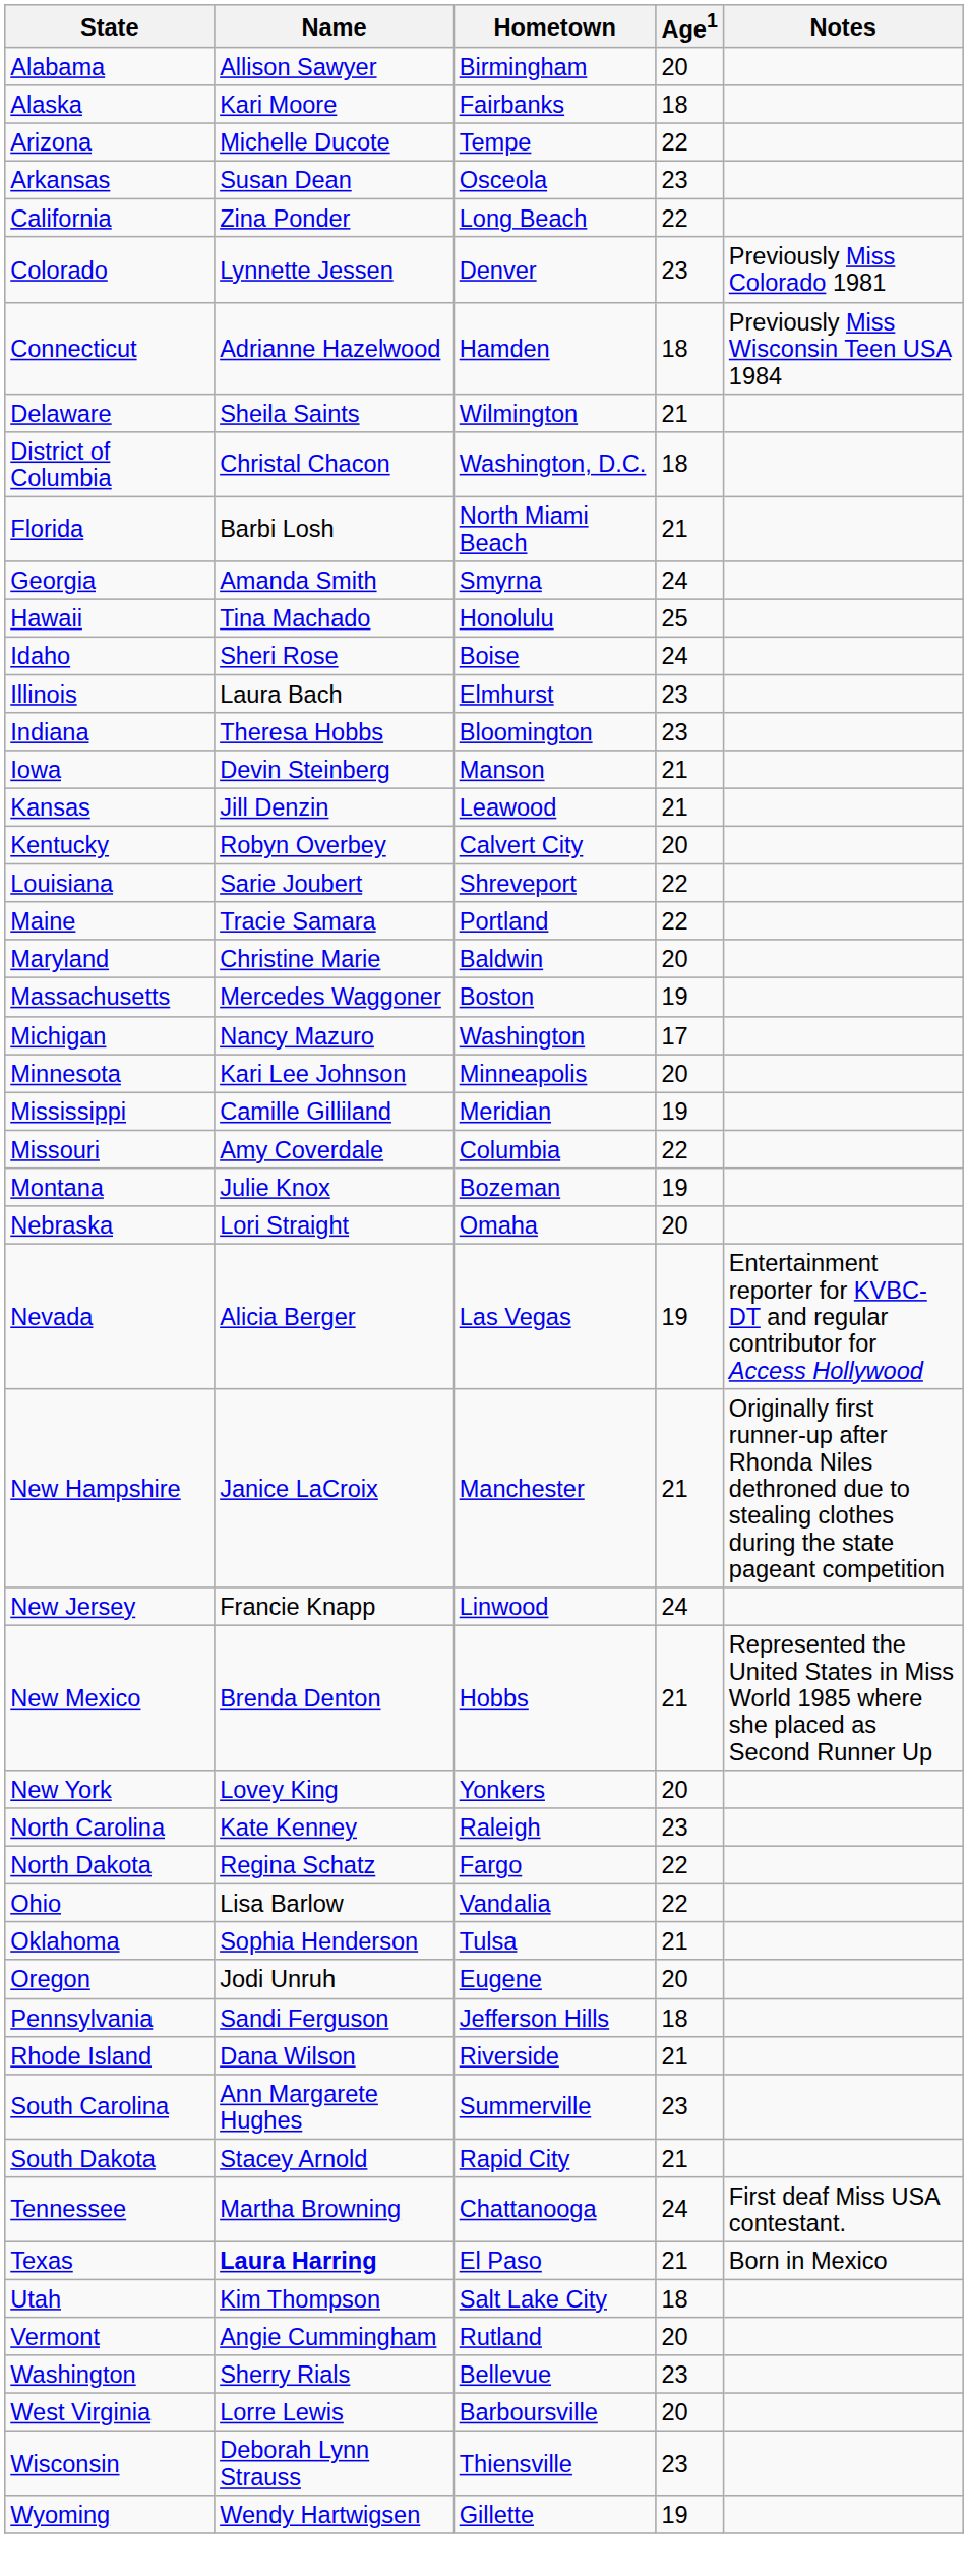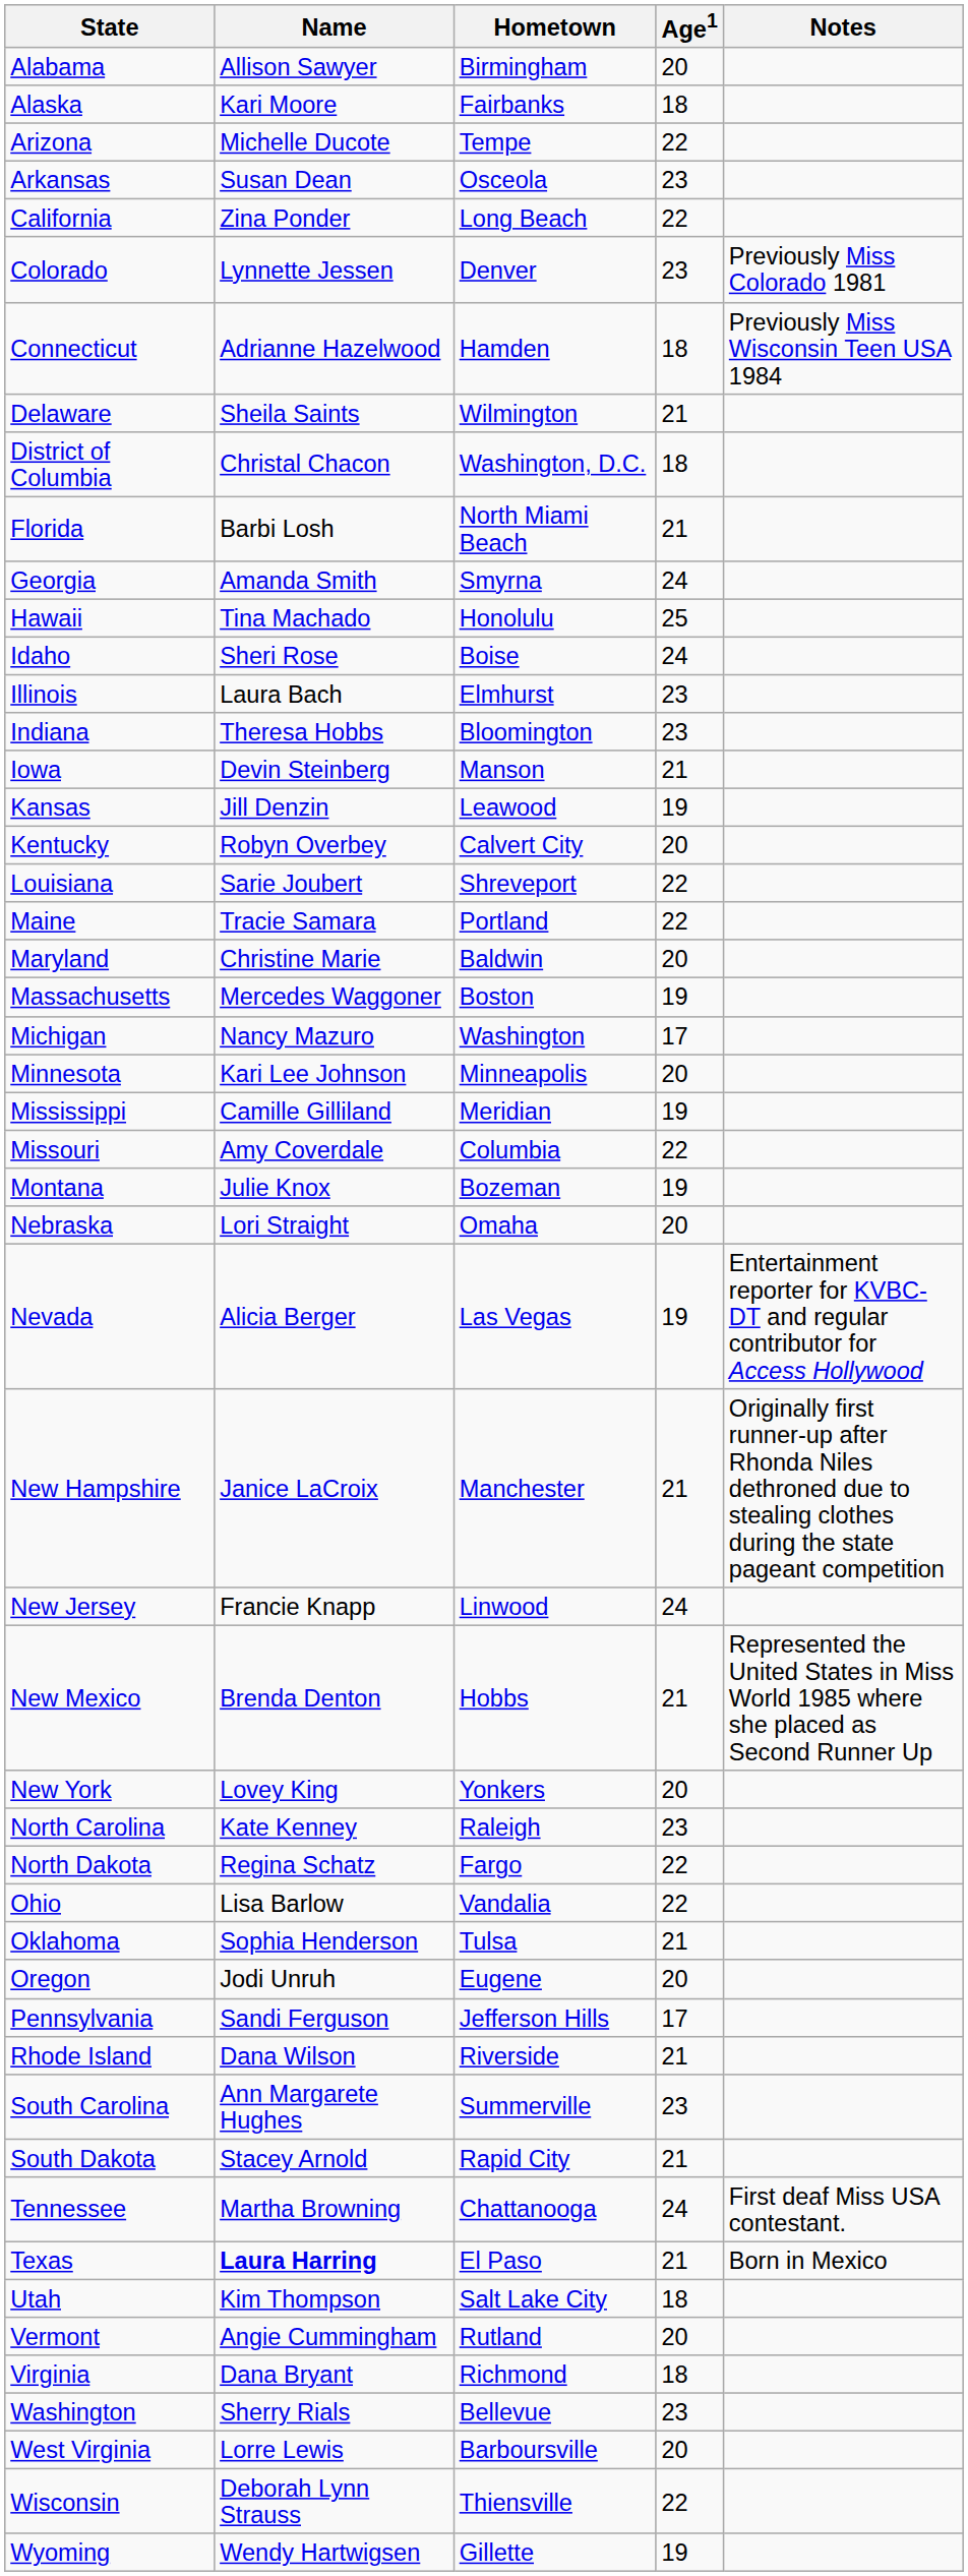 <table class="wikitable sortable" style="font-size:95%">
 <tr>
 <th>State</th>
 <th>Name</th>
 <th>Hometown</th>
 <th>Age<sup>1</sup></th>
 <th width=25%>Notes</th>
 </tr>
 <tr>
 <td> <a href='#'>Alabama</a></td>
 <td><a href='#'>Allison Sawyer</a></td>
 <td><a href='#'>Birmingham</a></td>
 <td>20</td>
 <td></td>
 </tr>
 <tr>
 <td> <a href='#'>Alaska</a></td>
 <td><a href='#'>Kari Moore</a></td>
 <td><a href='#'>Fairbanks</a></td>
 <td>18</td>
 <td></td>
 </tr>
 <tr>
 <td> <a href='#'>Arizona</a></td>
 <td><a href='#'>Michelle Ducote</a></td>
 <td><a href='#'>Tempe</a></td>
 <td>22</td>
 <td></td>
 </tr>
 <tr>
 <td> <a href='#'>Arkansas</a></td>
 <td><a href='#'>Susan Dean</a></td>
 <td><a href='#'>Osceola</a></td>
 <td>23</td>
 <td></td>
 </tr>
 <tr>
 <td> <a href='#'>California</a></td>
 <td><a href='#'>Zina Ponder</a></td>
 <td><a href='#'>Long Beach</a></td>
 <td>22</td>
 <td></td>
 </tr>
 <tr>
 <td> <a href='#'>Colorado</a></td>
 <td><a href='#'>Lynnette Jessen</a></td>
 <td><a href='#'>Denver</a></td>
 <td>23</td>
 <td>Previously <a href='#'>Miss Colorado</a> 1981</td>
 </tr>
 <tr>
 <td> <a href='#'>Connecticut</a></td>
 <td><a href='#'>Adrianne Hazelwood</a></td>
 <td><a href='#'>Hamden</a></td>
 <td>18</td>
 <td>Previously <a href='#'>Miss Wisconsin Teen USA</a> 1984</td>
 </tr>
 <tr>
 <td> <a href='#'>Delaware</a></td>
 <td><a href='#'>Sheila Saints</a></td>
 <td><a href='#'>Wilmington</a></td>
 <td>21</td>
 <td></td>
 </tr>
 <tr>
 <td> <a href='#'>District of Columbia</a></td>
 <td><a href='#'>Christal Chacon</a></td>
 <td><a href='#'>Washington, D.C.</a></td>
 <td>18</td>
 <td></td>
 </tr>
 <tr>
 <td> <a href='#'>Florida</a></td>
 <td>Barbi Losh</td>
 <td><a href='#'>North Miami Beach</a></td>
 <td>21</td>
 <td></td>
 </tr>
 <tr>
 <td> <a href='#'>Georgia</a></td>
 <td><a href='#'>Amanda Smith</a></td>
 <td><a href='#'>Smyrna</a></td>
 <td>24</td>
 <td></td>
 </tr>
 <tr>
 <td> <a href='#'>Hawaii</a></td>
 <td><a href='#'>Tina Machado</a></td>
 <td><a href='#'>Honolulu</a></td>
 <td>25</td>
 <td></td>
 </tr>
 <tr>
 <td> <a href='#'>Idaho</a></td>
 <td><a href='#'>Sheri Rose</a></td>
 <td><a href='#'>Boise</a></td>
 <td>24</td>
 <td></td>
 </tr>
 <tr>
 <td> <a href='#'>Illinois</a></td>
 <td>Laura Bach</td>
 <td><a href='#'>Elmhurst</a></td>
 <td>23</td>
 <td></td>
 </tr>
 <tr>
 <td> <a href='#'>Indiana</a></td>
 <td><a href='#'>Theresa Hobbs</a></td>
 <td><a href='#'>Bloomington</a></td>
 <td>23</td>
 <td></td>
 </tr>
 <tr>
 <td> <a href='#'>Iowa</a></td>
 <td><a href='#'>Devin Steinberg</a></td>
 <td><a href='#'>Manson</a></td>
 <td>21</td>
 <td></td>
 </tr>
 <tr>
 <td> <a href='#'>Kansas</a></td>
 <td><a href='#'>Jill Denzin</a></td>
 <td><a href='#'>Leawood</a></td>
-<td>21</td>
+<td>19</td>
 <td></td>
 </tr>
 <tr>
 <td> <a href='#'>Kentucky</a></td>
 <td><a href='#'>Robyn Overbey</a></td>
 <td><a href='#'>Calvert City</a></td>
 <td>20</td>
 <td></td>
 </tr>
 <tr>
 <td> <a href='#'>Louisiana</a></td>
 <td><a href='#'>Sarie Joubert</a></td>
 <td><a href='#'>Shreveport</a></td>
 <td>22</td>
 <td></td>
 </tr>
 <tr>
 <td> <a href='#'>Maine</a></td>
 <td><a href='#'>Tracie Samara</a></td>
 <td><a href='#'>Portland</a></td>
 <td>22</td>
 <td></td>
 </tr>
 <tr>
 <td> <a href='#'>Maryland</a></td>
 <td><a href='#'>Christine Marie</a></td>
 <td><a href='#'>Baldwin</a></td>
 <td>20</td>
 <td></td>
 </tr>
 <tr>
 <td> <a href='#'>Massachusetts</a></td>
 <td><a href='#'>Mercedes Waggoner</a></td>
 <td><a href='#'>Boston</a></td>
 <td>19</td>
 <td></td>
 </tr>
 <tr>
 <td> <a href='#'>Michigan</a></td>
 <td><a href='#'>Nancy Mazuro</a></td>
 <td><a href='#'>Washington</a></td>
 <td>17</td>
 <td></td>
 </tr>
 <tr>
 <td> <a href='#'>Minnesota</a></td>
 <td><a href='#'>Kari Lee Johnson</a></td>
 <td><a href='#'>Minneapolis</a></td>
 <td>20</td>
 <td></td>
 </tr>
 <tr>
 <td> <a href='#'>Mississippi</a></td>
 <td><a href='#'>Camille Gilliland</a></td>
 <td><a href='#'>Meridian</a></td>
 <td>19</td>
 <td></td>
 </tr>
 <tr>
 <td> <a href='#'>Missouri</a></td>
 <td><a href='#'>Amy Coverdale</a></td>
 <td><a href='#'>Columbia</a></td>
 <td>22</td>
 <td></td>
 </tr>
 <tr>
 <td> <a href='#'>Montana</a></td>
 <td><a href='#'>Julie Knox</a></td>
 <td><a href='#'>Bozeman</a></td>
 <td>19</td>
 <td></td>
 </tr>
 <tr>
 <td> <a href='#'>Nebraska</a></td>
 <td><a href='#'>Lori Straight</a></td>
 <td><a href='#'>Omaha</a></td>
 <td>20</td>
 <td></td>
 </tr>
 <tr>
 <td> <a href='#'>Nevada</a></td>
 <td><a href='#'>Alicia Berger</a></td>
 <td><a href='#'>Las Vegas</a></td>
 <td>19</td>
 <td>Entertainment reporter for <a href='#'>KVBC-DT</a> and regular contributor for <em><a href='#'>Access Hollywood</a></em></td>
 </tr>
 <tr>
 <td> <a href='#'>New Hampshire</a></td>
 <td><a href='#'>Janice LaCroix</a></td>
 <td><a href='#'>Manchester</a></td>
 <td>21</td>
 <td>Originally first runner-up after Rhonda Niles dethroned due to stealing clothes during the state pageant competition</td>
 </tr>
 <tr>
 <td> <a href='#'>New Jersey</a></td>
 <td>Francie Knapp</td>
 <td><a href='#'>Linwood</a></td>
 <td>24</td>
 <td></td>
 </tr>
 <tr>
 <td> <a href='#'>New Mexico</a></td>
 <td><a href='#'>Brenda Denton</a></td>
 <td><a href='#'>Hobbs</a></td>
 <td>21</td>
 <td>Represented the United States in Miss World 1985 where she placed as Second Runner Up</td>
 </tr>
 <tr>
 <td> <a href='#'>New York</a></td>
 <td><a href='#'>Lovey King</a></td>
 <td><a href='#'>Yonkers</a></td>
 <td>20</td>
 <td></td>
 </tr>
 <tr>
 <td> <a href='#'>North Carolina</a></td>
 <td><a href='#'>Kate Kenney</a></td>
 <td><a href='#'>Raleigh</a></td>
 <td>23</td>
 <td></td>
 </tr>
 <tr>
 <td> <a href='#'>North Dakota</a></td>
 <td><a href='#'>Regina Schatz</a></td>
 <td><a href='#'>Fargo</a></td>
 <td>22</td>
 <td></td>
 </tr>
 <tr>
 <td> <a href='#'>Ohio</a></td>
 <td>Lisa Barlow</td>
 <td><a href='#'>Vandalia</a></td>
 <td>22</td>
 <td></td>
 </tr>
 <tr>
 <td> <a href='#'>Oklahoma</a></td>
 <td><a href='#'>Sophia Henderson</a></td>
 <td><a href='#'>Tulsa</a></td>
 <td>21</td>
 <td></td>
 </tr>
 <tr>
 <td> <a href='#'>Oregon</a></td>
 <td>Jodi Unruh</td>
 <td><a href='#'>Eugene</a></td>
 <td>20</td>
 <td></td>
 </tr>
 <tr>
 <td> <a href='#'>Pennsylvania</a></td>
 <td><a href='#'>Sandi Ferguson</a></td>
 <td><a href='#'>Jefferson Hills</a></td>
-<td>18</td>
+<td>17</td>
 <td></td>
 </tr>
 <tr>
 <td> <a href='#'>Rhode Island</a></td>
 <td><a href='#'>Dana Wilson</a></td>
 <td><a href='#'>Riverside</a></td>
 <td>21</td>
 <td></td>
 </tr>
 <tr>
 <td> <a href='#'>South Carolina</a></td>
 <td><a href='#'>Ann Margarete Hughes</a></td>
 <td><a href='#'>Summerville</a></td>
 <td>23</td>
 <td></td>
 </tr>
 <tr>
 <td> <a href='#'>South Dakota</a></td>
 <td><a href='#'>Stacey Arnold</a></td>
 <td><a href='#'>Rapid City</a></td>
 <td>21</td>
 <td></td>
 </tr>
 <tr>
 <td> <a href='#'>Tennessee</a></td>
 <td><a href='#'>Martha Browning</a></td>
 <td><a href='#'>Chattanooga</a></td>
 <td>24</td>
 <td>First deaf Miss USA contestant.</td>
 </tr>
 <tr>
 <td> <a href='#'>Texas</a></td>
 <td><strong><a href='#'>Laura Harring</a></strong></td>
 <td><a href='#'>El Paso</a></td>
 <td>21</td>
 <td>Born in Mexico</td>
 </tr>
 <tr>
 <td> <a href='#'>Utah</a></td>
 <td><a href='#'>Kim Thompson</a></td>
 <td><a href='#'>Salt Lake City</a></td>
 <td>18</td>
 <td></td>
 </tr>
 <tr>
 <td> <a href='#'>Vermont</a></td>
 <td><a href='#'>Angie Cummingham</a></td>
 <td><a href='#'>Rutland</a></td>
 <td>20</td>
 <td></td>
 </tr>
 <tr>
+<td> <a href='#'>Virginia</a></td>
+<td><a href='#'>Dana Bryant</a></td>
+<td><a href='#'>Richmond</a></td>
+<td>18</td>
+<td></td>
+</tr>
+<tr>
 <td> <a href='#'>Washington</a></td>
 <td><a href='#'>Sherry Rials</a></td>
 <td><a href='#'>Bellevue</a></td>
 <td>23</td>
 <td></td>
 </tr>
 <tr>
 <td> <a href='#'>West Virginia</a></td>
 <td><a href='#'>Lorre Lewis</a></td>
 <td><a href='#'>Barboursville</a></td>
 <td>20</td>
 <td></td>
 </tr>
 <tr>
 <td> <a href='#'>Wisconsin</a></td>
 <td><a href='#'>Deborah Lynn Strauss</a></td>
 <td><a href='#'>Thiensville</a></td>
-<td>23</td>
+<td>22</td>
 <td></td>
 </tr>
 <tr>
 <td> <a href='#'>Wyoming</a></td>
 <td><a href='#'>Wendy Hartwigsen</a></td>
 <td><a href='#'>Gillette</a></td>
 <td>19</td>
 <td></td>
 </tr>
 </table>
